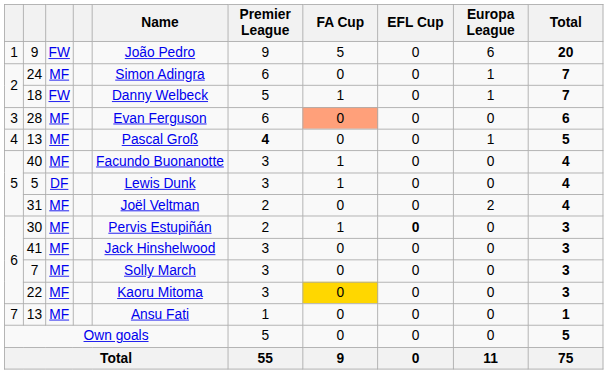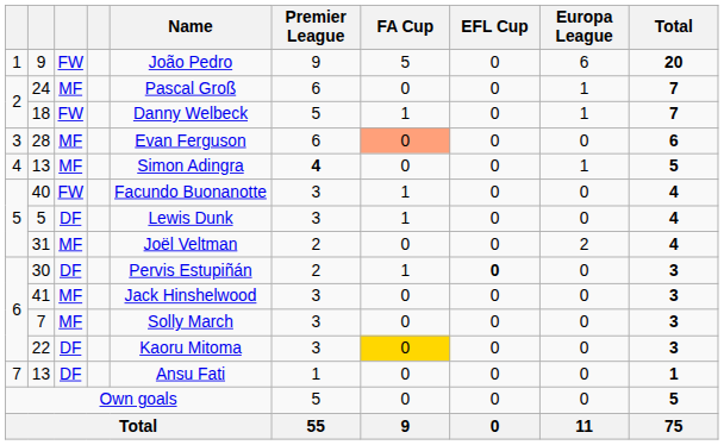 <table class="wikitable sortable" style="text-align:center">
 <tr>
 <th width=15></th>
 <th width=15></th>
 <th width=15></th>
 <th width=15></th>
 <th width=150>Name</th>
 <th width=80>Premier League</th>
 <th width=80>FA Cup</th>
 <th width=80>EFL Cup</th>
 <th width=80>Europa League</th>
 <th width=80>Total</th>
 </tr>
 <tr>
 <td>1</td>
 <td>9</td>
 <td><a href='#'>FW</a></td>
 <td></td>
 <td><a href='#'>João Pedro</a></td>
 <td>9</td>
 <td>5</td>
 <td>0</td>
 <td>6</td>
 <td><strong>20</strong></td>
 </tr>
 <tr>
 <td rowspan=2>2</td>
 <td>24</td>
 <td><a href='#'>MF</a></td>
 <td></td>
-<td><a href='#'>Simon Adingra</a></td>
+<td><a href='#'>Pascal Groß</a></td>
 <td>6</td>
 <td>0</td>
 <td>0</td>
 <td>1</td>
 <td><strong>7</strong></td>
 </tr>
 <tr>
 <td>18</td>
 <td><a href='#'>FW</a></td>
 <td></td>
 <td><a href='#'>Danny Welbeck</a></td>
 <td>5</td>
 <td>1</td>
 <td>0</td>
 <td>1</td>
 <td><strong>7</strong></td>
 </tr>
 <tr>
 <td>3</td>
 <td>28</td>
 <td><a href='#'>MF</a></td>
 <td></td>
 <td><a href='#'>Evan Ferguson</a></td>
 <td>6</td>
 <td style="background: lightsalmon;">0</td>
 <td>0</td>
 <td>0</td>
 <td><strong>6</strong></td>
 </tr>
 <tr>
 <td>4</td>
 <td>13</td>
 <td><a href='#'>MF</a></td>
 <td></td>
-<td><a href='#'>Pascal Groß</a></td>
+<td><a href='#'>Simon Adingra</a></td>
 <td><strong>4</strong></td>
 <td>0</td>
 <td>0</td>
 <td>1</td>
 <td><strong>5</strong></td>
 </tr>
 <tr>
 <td rowspan=3>5</td>
 <td>40</td>
-<td><a href='#'>MF</a></td>
+<td><a href='#'>FW</a></td>
 <td></td>
 <td><a href='#'>Facundo Buonanotte</a></td>
 <td>3</td>
 <td>1</td>
 <td>0</td>
 <td>0</td>
 <td><strong>4</strong></td>
 </tr>
 <tr>
 <td>5</td>
 <td><a href='#'>DF</a></td>
 <td></td>
 <td><a href='#'>Lewis Dunk</a></td>
 <td>3</td>
 <td>1</td>
 <td>0</td>
 <td>0</td>
 <td><strong>4</strong></td>
 </tr>
 <tr>
 <td>31</td>
 <td><a href='#'>MF</a></td>
 <td></td>
 <td><a href='#'>Joël Veltman</a></td>
 <td>2</td>
 <td>0</td>
 <td>0</td>
 <td>2</td>
 <td><strong>4</strong></td>
 </tr>
 <tr>
 <td rowspan=4>6</td>
 <td>30</td>
-<td><a href='#'>MF</a></td>
+<td><a href='#'>DF</a></td>
 <td></td>
 <td><a href='#'>Pervis Estupiñán</a></td>
 <td>2</td>
 <td>1</td>
 <td><strong>0</strong></td>
 <td>0</td>
 <td><strong>3</strong></td>
 </tr>
 <tr>
 <td>41</td>
 <td><a href='#'>MF</a></td>
 <td></td>
 <td><a href='#'>Jack Hinshelwood</a></td>
 <td>3</td>
 <td>0</td>
 <td>0</td>
 <td>0</td>
 <td><strong>3</strong></td>
 </tr>
 <tr>
 <td>7</td>
 <td><a href='#'>MF</a></td>
 <td></td>
 <td><a href='#'>Solly March</a></td>
 <td>3</td>
 <td>0</td>
 <td>0</td>
 <td>0</td>
 <td><strong>3</strong></td>
 </tr>
 <tr>
 <td>22</td>
-<td><a href='#'>MF</a></td>
+<td><a href='#'>DF</a></td>
 <td></td>
 <td><a href='#'>Kaoru Mitoma</a></td>
 <td>3</td>
 <td style="background: gold;">0</td>
 <td>0</td>
 <td>0</td>
 <td><strong>3</strong></td>
 </tr>
 <tr>
 <td>7</td>
 <td>13</td>
-<td><a href='#'>MF</a></td>
+<td><a href='#'>DF</a></td>
 <td></td>
 <td><a href='#'>Ansu Fati</a></td>
 <td>1</td>
 <td>0</td>
 <td>0</td>
 <td>0</td>
 <td><strong>1</strong></td>
 </tr>
 <tr>
 <td colspan=5><a href='#'>Own goals</a></td>
 <td>5</td>
 <td>0</td>
 <td>0</td>
 <td>0</td>
 <td><strong>5</strong></td>
 </tr>
 <tr>
 <th colspan="5">Total</th>
 <th>55</th>
 <th>9</th>
 <th>0</th>
 <th>11</th>
 <th>75</th>
 </tr>
 </table>
